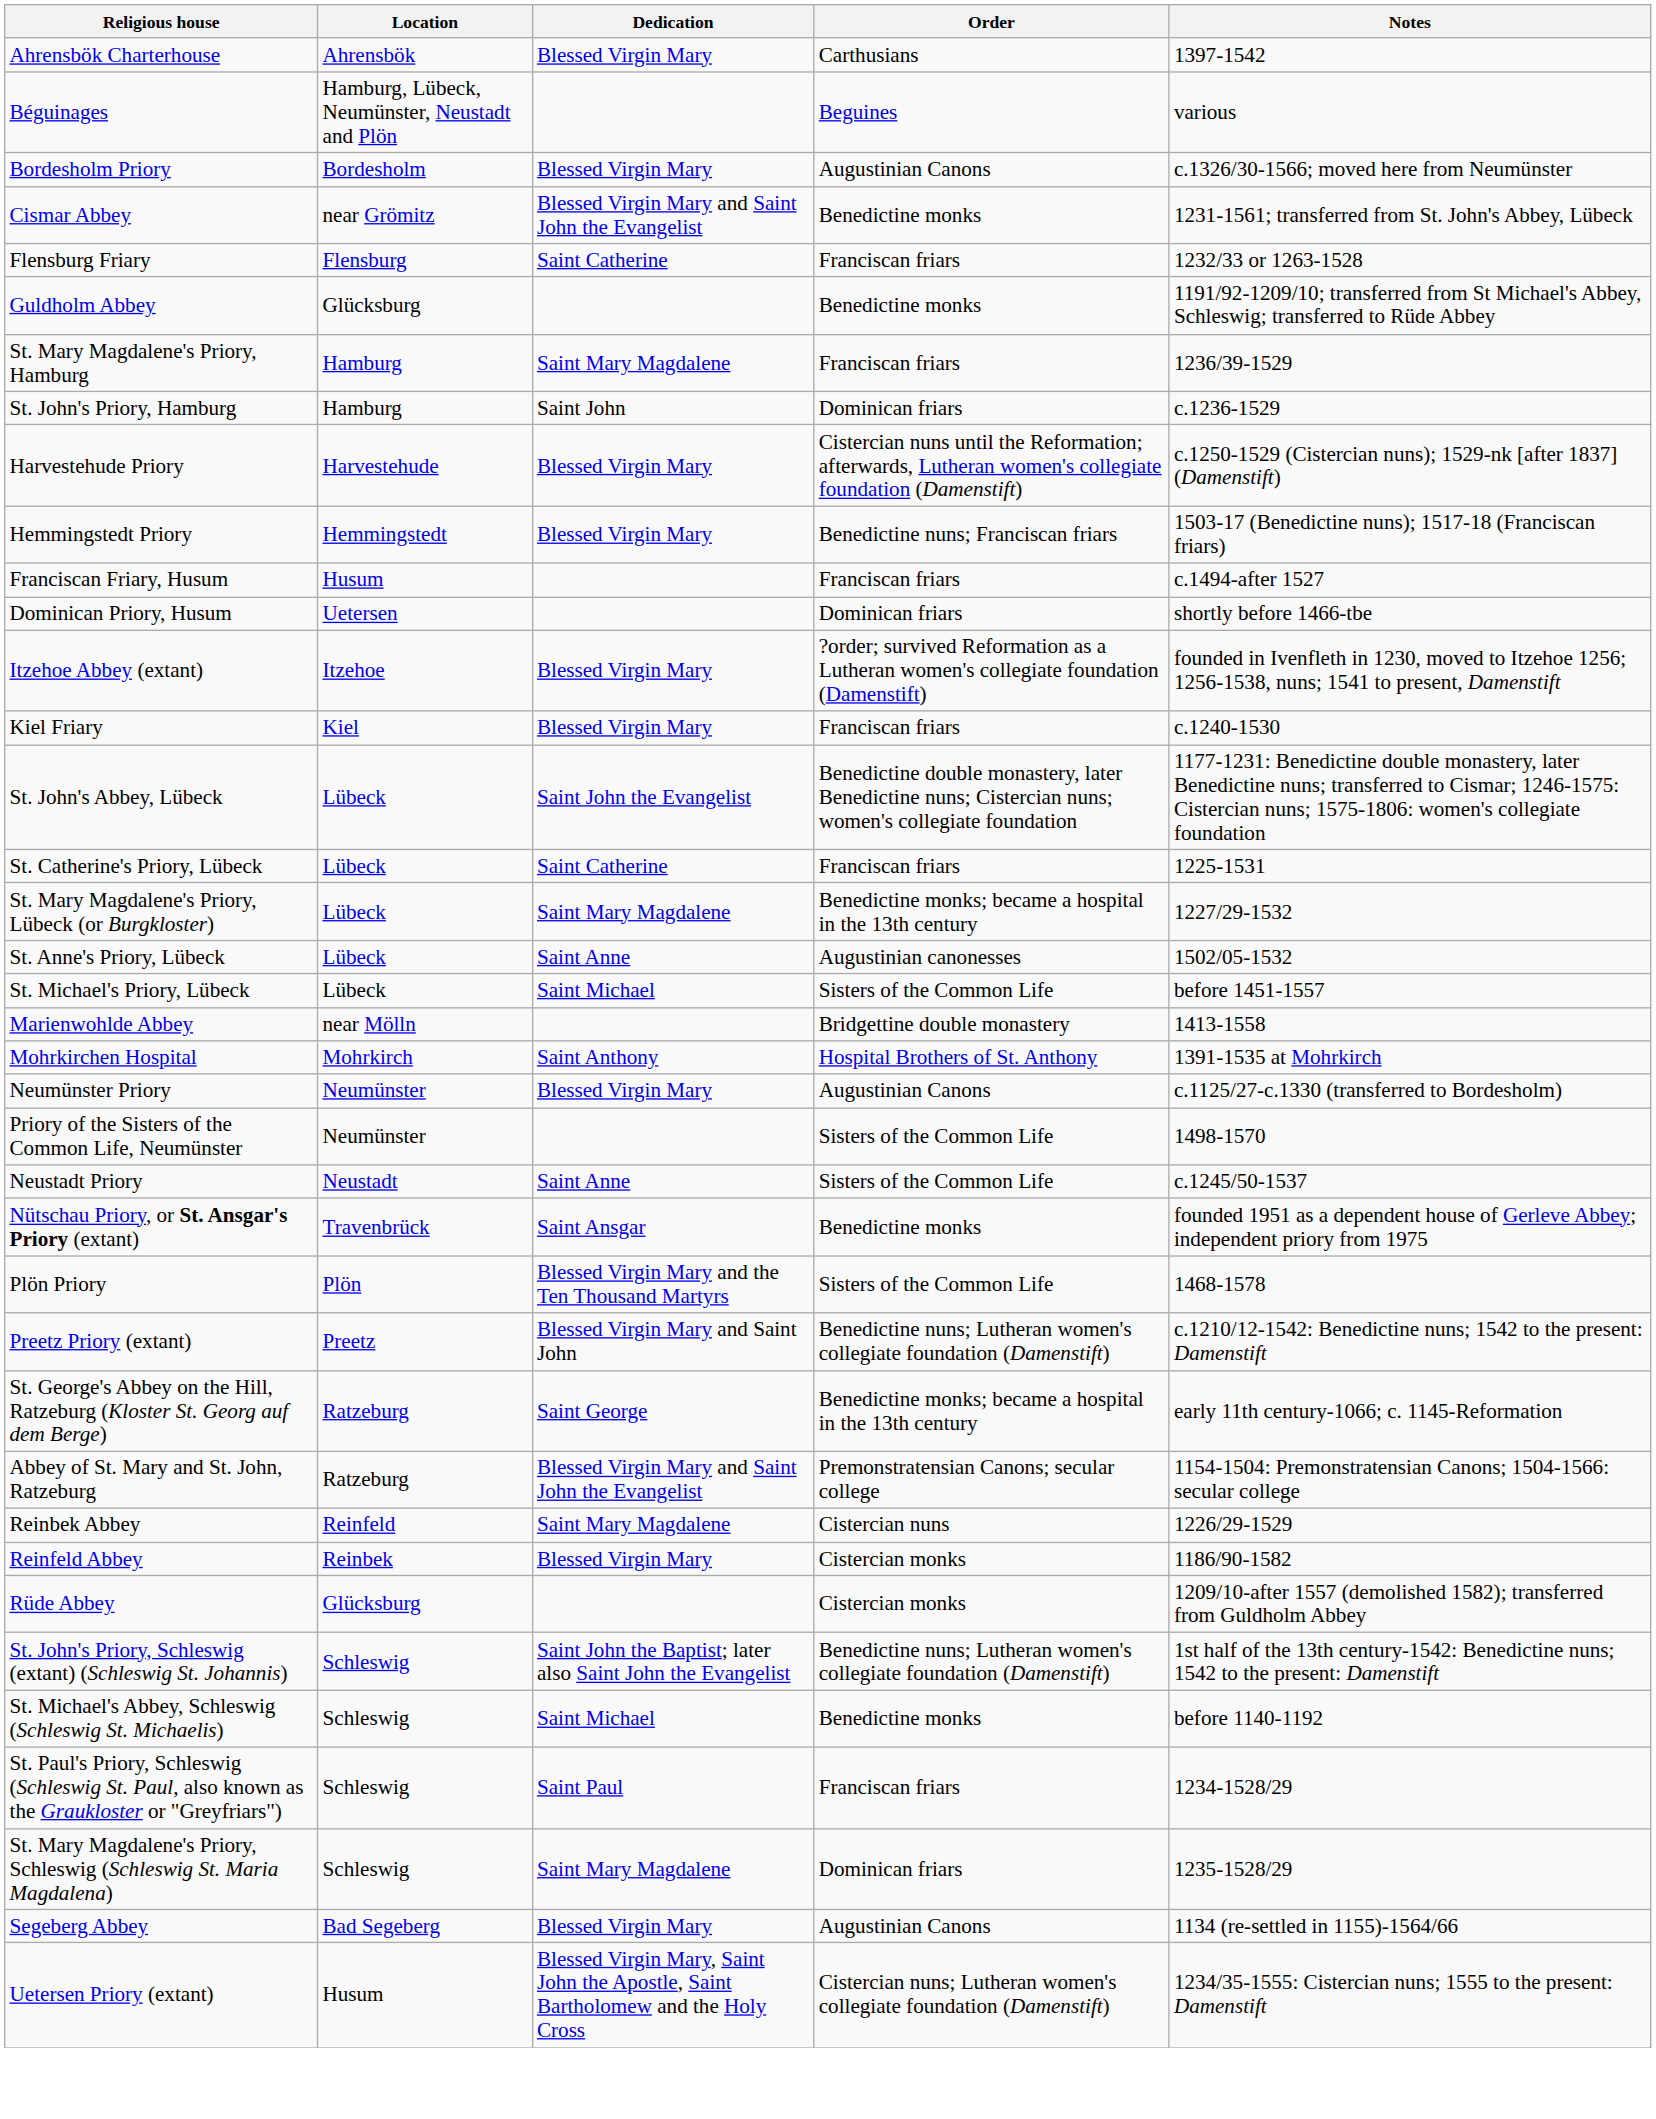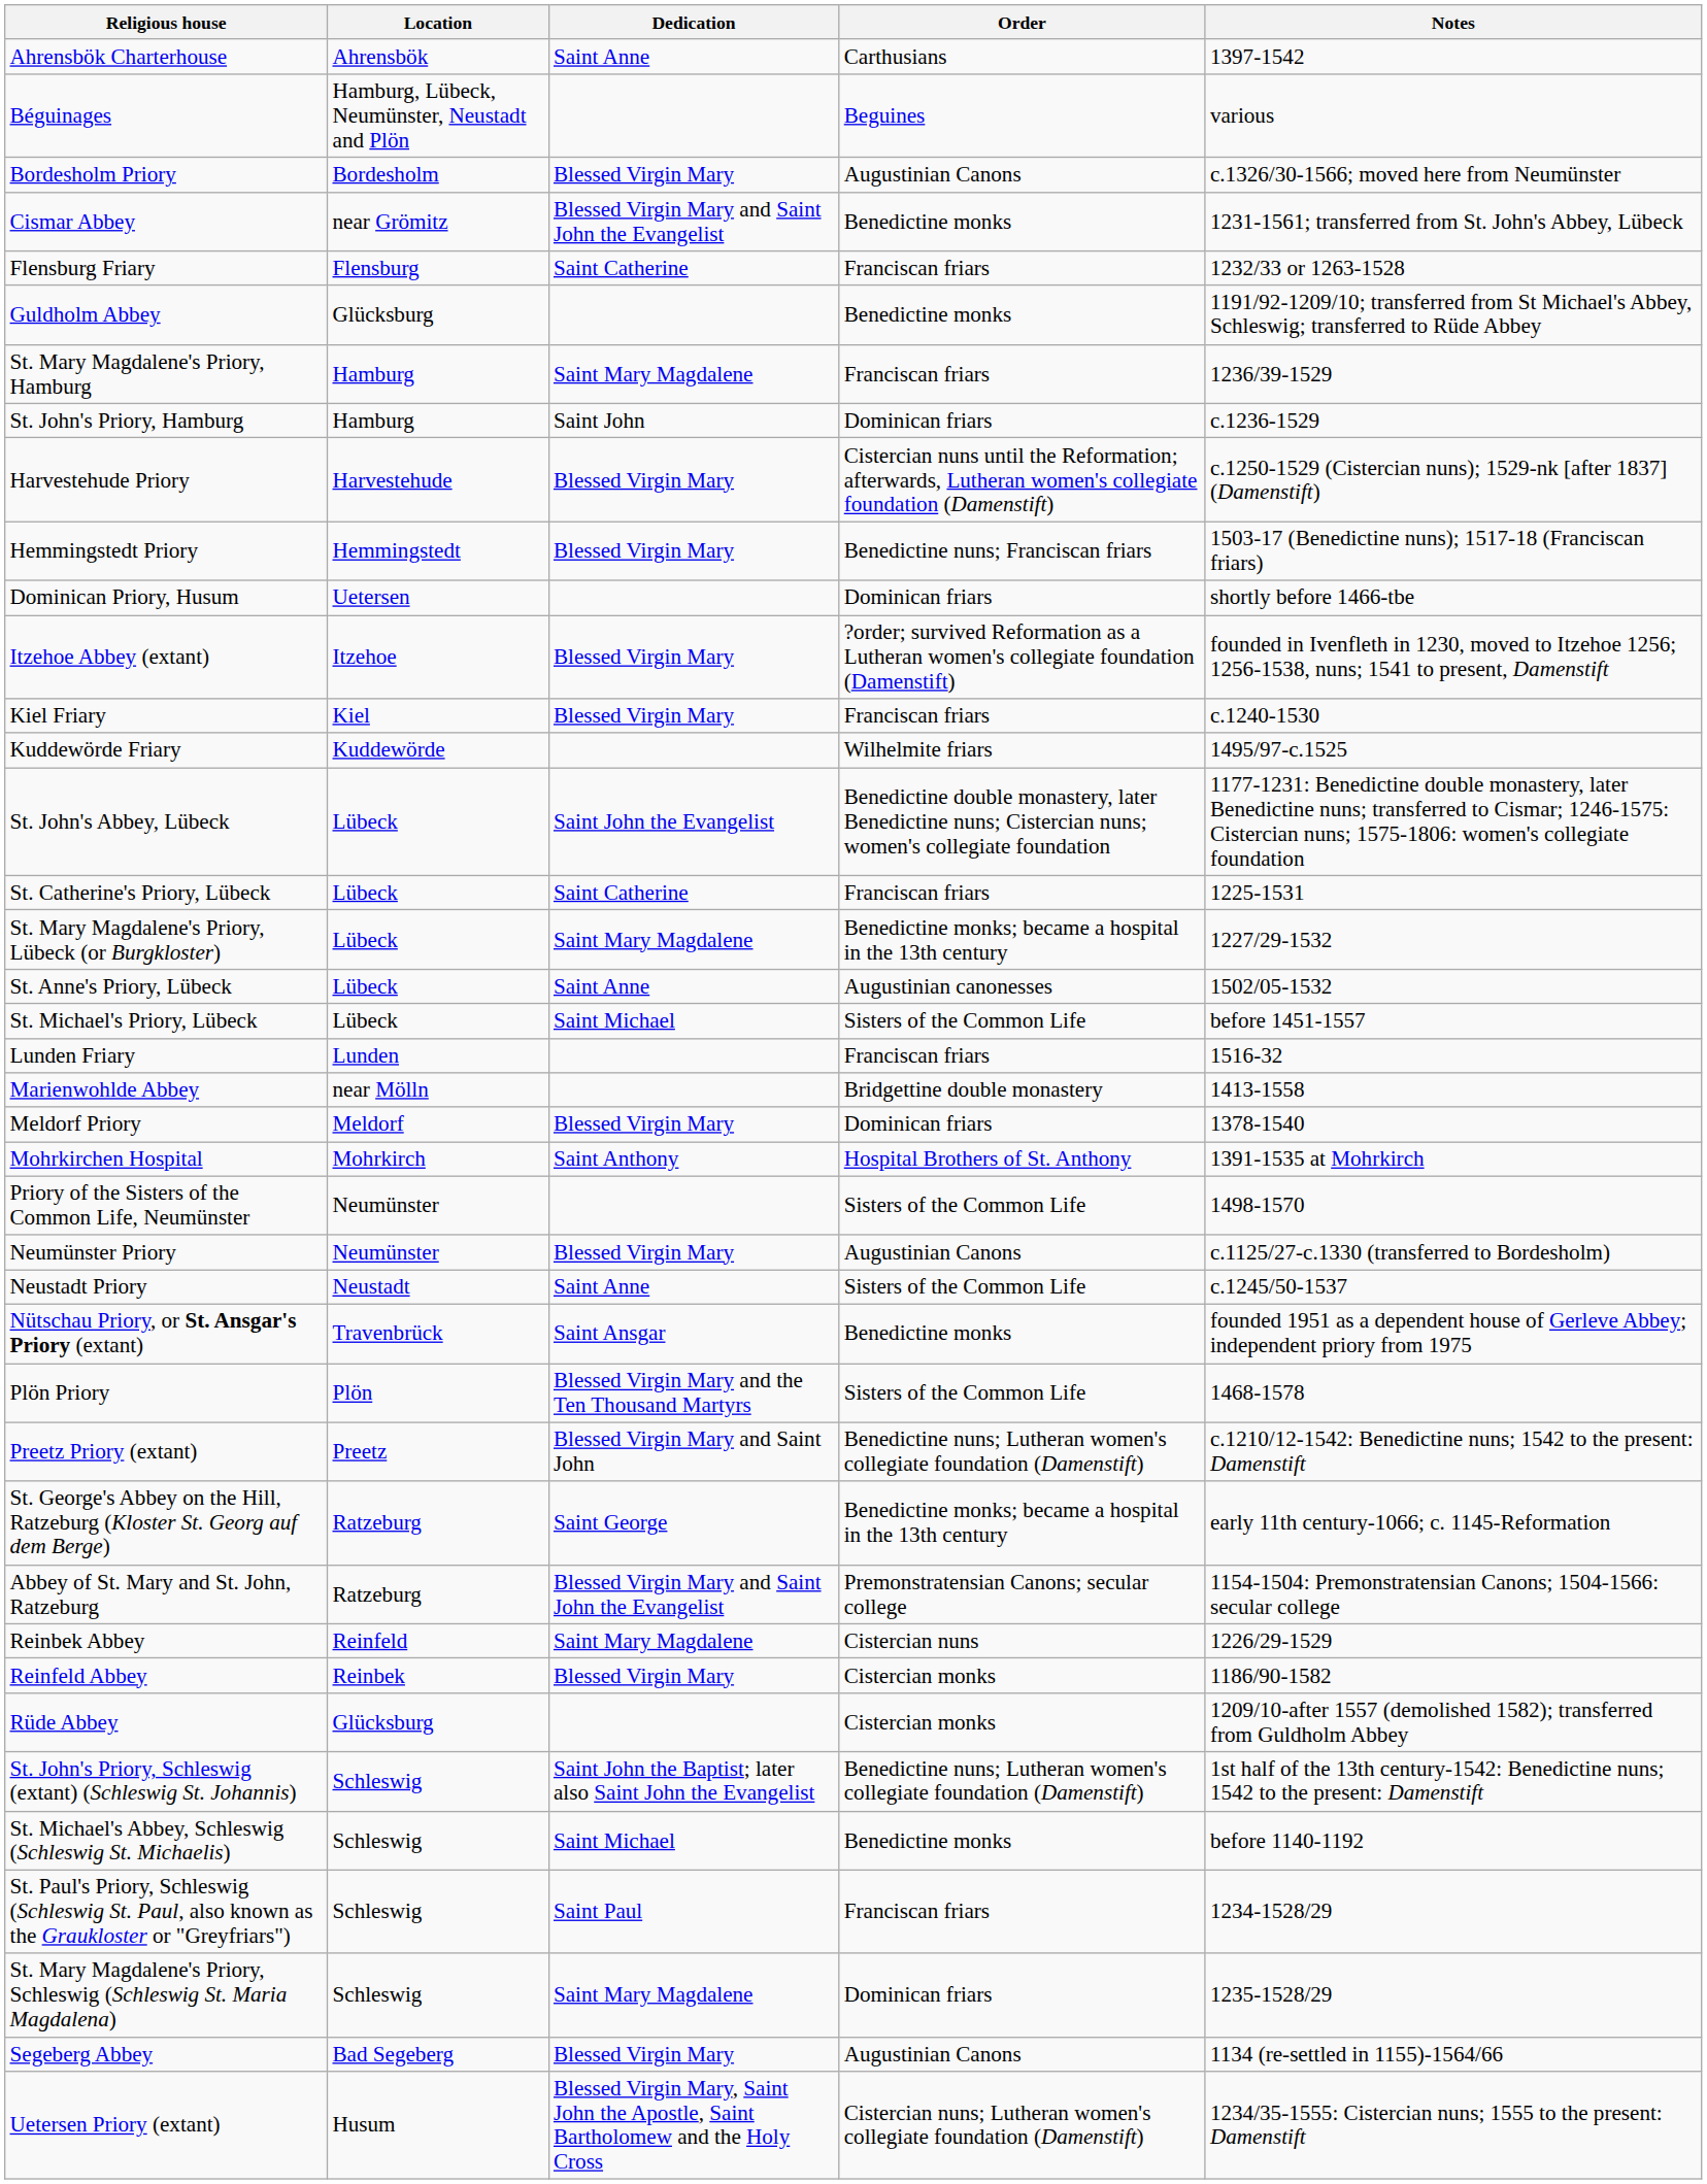 <table class="wikitable sortable">
 <tr>
 <th><small>Religious house</small></th>
 <th><small>Location</small></th>
 <th><small>Dedication</small></th>
 <th><small>Order</small></th>
 <th><small>Notes</small></th>
 </tr>
 <tr>
 <td><a href='#'>Ahrensbök Charterhouse</a></td>
 <td><a href='#'>Ahrensbök</a></td>
-<td><a href='#'>Blessed Virgin Mary</a></td>
+<td><a href='#'>Saint Anne</a></td>
 <td>Carthusians</td>
 <td>1397-1542</td>
 </tr>
 <tr>
 <td><a href='#'>Béguinages</a></td>
 <td>Hamburg, Lübeck, Neumünster, <a href='#'>Neustadt</a> and <a href='#'>Plön</a></td>
 <td></td>
 <td><a href='#'>Beguines</a></td>
 <td>various</td>
 </tr>
 <tr>
 <td><a href='#'>Bordesholm Priory</a></td>
 <td><a href='#'>Bordesholm</a></td>
 <td><a href='#'>Blessed Virgin Mary</a></td>
 <td>Augustinian Canons</td>
 <td>c.1326/30-1566; moved here from Neumünster</td>
 </tr>
 <tr>
 <td><a href='#'>Cismar Abbey</a></td>
 <td>near <a href='#'>Grömitz</a></td>
 <td><a href='#'>Blessed Virgin Mary</a> and <a href='#'>Saint John the Evangelist</a></td>
 <td>Benedictine monks</td>
 <td>1231-1561; transferred from St. John's Abbey, Lübeck</td>
 </tr>
 <tr>
 <td>Flensburg Friary</td>
 <td><a href='#'>Flensburg</a></td>
 <td><a href='#'>Saint Catherine</a></td>
 <td>Franciscan friars</td>
 <td>1232/33 or 1263-1528</td>
 </tr>
 <tr>
 <td><a href='#'>Guldholm Abbey</a></td>
 <td>Glücksburg</td>
 <td></td>
 <td>Benedictine monks</td>
 <td>1191/92-1209/10; transferred from St Michael's Abbey, Schleswig; transferred to Rüde Abbey</td>
 </tr>
 <tr>
 <td>St. Mary Magdalene's Priory, Hamburg</td>
 <td><a href='#'>Hamburg</a></td>
 <td><a href='#'>Saint Mary Magdalene</a></td>
 <td>Franciscan friars</td>
 <td>1236/39-1529</td>
 </tr>
 <tr>
 <td>St. John's Priory, Hamburg</td>
 <td>Hamburg</td>
 <td>Saint John</td>
 <td>Dominican friars</td>
 <td>c.1236-1529</td>
 </tr>
 <tr>
 <td>Harvestehude Priory</td>
 <td><a href='#'>Harvestehude</a></td>
 <td><a href='#'>Blessed Virgin Mary</a></td>
 <td>Cistercian nuns until the Reformation; afterwards, <a href='#'>Lutheran women's collegiate foundation</a> (<em>Damenstift</em>)</td>
 <td>c.1250-1529 (Cistercian nuns); 1529-nk [after 1837] (<em>Damenstift</em>)</td>
 </tr>
 <tr>
 <td>Hemmingstedt Priory</td>
 <td><a href='#'>Hemmingstedt</a></td>
 <td><a href='#'>Blessed Virgin Mary</a></td>
 <td>Benedictine nuns; Franciscan friars</td>
 <td>1503-17 (Benedictine nuns); 1517-18 (Franciscan friars)</td>
 </tr>
 <tr>
-<td>Franciscan Friary, Husum</td>
-<td><a href='#'>Husum</a></td>
-<td></td>
-<td>Franciscan friars</td>
-<td>c.1494-after 1527</td>
-</tr>
-<tr>
 <td>Dominican Priory, Husum</td>
 <td><a href='#'>Uetersen</a></td>
 <td></td>
 <td>Dominican friars</td>
 <td>shortly before 1466-tbe</td>
 </tr>
 <tr>
 <td><a href='#'>Itzehoe Abbey</a> (extant)</td>
 <td><a href='#'>Itzehoe</a></td>
 <td><a href='#'>Blessed Virgin Mary</a></td>
 <td>?order; survived Reformation as a Lutheran women's collegiate foundation (<a href='#'>Damenstift</a>)</td>
 <td>founded in Ivenfleth in 1230, moved to Itzehoe 1256; 1256-1538, nuns; 1541 to present, <em>Damenstift</em></td>
 </tr>
 <tr>
 <td>Kiel Friary</td>
 <td><a href='#'>Kiel</a></td>
 <td><a href='#'>Blessed Virgin Mary</a></td>
 <td>Franciscan friars</td>
 <td>c.1240-1530</td>
+</tr>
+<tr>
+<td>Kuddewörde Friary</td>
+<td><a href='#'>Kuddewörde</a></td>
+<td></td>
+<td>Wilhelmite friars</td>
+<td>1495/97-c.1525</td>
 </tr>
 <tr>
 <td>St. John's Abbey, Lübeck</td>
 <td><a href='#'>Lübeck</a></td>
 <td><a href='#'>Saint John the Evangelist</a></td>
 <td>Benedictine double monastery, later Benedictine nuns; Cistercian nuns; women's collegiate foundation</td>
 <td>1177-1231: Benedictine double monastery, later Benedictine nuns; transferred to Cismar; 1246-1575: Cistercian nuns; 1575-1806: women's collegiate foundation</td>
 </tr>
 <tr>
 <td>St. Catherine's Priory, Lübeck</td>
 <td><a href='#'>Lübeck</a></td>
 <td><a href='#'>Saint Catherine</a></td>
 <td>Franciscan friars</td>
 <td>1225-1531</td>
 </tr>
 <tr>
 <td>St. Mary Magdalene's Priory, Lübeck (or <em>Burgkloster</em>)</td>
 <td><a href='#'>Lübeck</a></td>
 <td><a href='#'>Saint Mary Magdalene</a></td>
 <td>Benedictine monks; became a hospital in the 13th century</td>
 <td>1227/29-1532</td>
 </tr>
 <tr>
 <td>St. Anne's Priory, Lübeck</td>
 <td><a href='#'>Lübeck</a></td>
 <td><a href='#'>Saint Anne</a></td>
 <td>Augustinian canonesses</td>
 <td>1502/05-1532</td>
 </tr>
 <tr>
 <td>St. Michael's Priory, Lübeck</td>
 <td>Lübeck</td>
 <td><a href='#'>Saint Michael</a></td>
 <td>Sisters of the Common Life</td>
 <td>before 1451-1557</td>
 </tr>
 <tr>
+<td>Lunden Friary</td>
+<td><a href='#'>Lunden</a></td>
+<td></td>
+<td>Franciscan friars</td>
+<td>1516-32</td>
+</tr>
+<tr>
 <td><a href='#'>Marienwohlde Abbey</a></td>
 <td>near <a href='#'>Mölln</a></td>
 <td></td>
 <td>Bridgettine double monastery</td>
 <td>1413-1558</td>
+</tr>
+<tr>
+<td>Meldorf Priory</td>
+<td><a href='#'>Meldorf</a></td>
+<td><a href='#'>Blessed Virgin Mary</a></td>
+<td>Dominican friars</td>
+<td>1378-1540</td>
 </tr>
 <tr>
 <td><a href='#'>Mohrkirchen Hospital</a></td>
 <td><a href='#'>Mohrkirch</a></td>
 <td><a href='#'>Saint Anthony</a></td>
 <td><a href='#'>Hospital Brothers of St. Anthony</a></td>
 <td>1391-1535 at <a href='#'>Mohrkirch</a></td>
 </tr>
 <tr>
+<td>Priory of the Sisters of the Common Life, Neumünster</td>
+<td>Neumünster</td>
+<td></td>
+<td>Sisters of the Common Life</td>
+<td>1498-1570</td>
+</tr>
+<tr>
 <td>Neumünster Priory</td>
 <td><a href='#'>Neumünster</a></td>
 <td><a href='#'>Blessed Virgin Mary</a></td>
 <td>Augustinian Canons</td>
 <td>c.1125/27-c.1330 (transferred to Bordesholm)</td>
-</tr>
-<tr>
-<td>Priory of the Sisters of the Common Life, Neumünster</td>
-<td>Neumünster</td>
-<td></td>
-<td>Sisters of the Common Life</td>
-<td>1498-1570</td>
 </tr>
 <tr>
 <td>Neustadt Priory</td>
 <td><a href='#'>Neustadt</a></td>
 <td><a href='#'>Saint Anne</a></td>
 <td>Sisters of the Common Life</td>
 <td>c.1245/50-1537</td>
 </tr>
 <tr>
 <td><a href='#'>Nütschau Priory</a>, or <strong>St. Ansgar's Priory</strong> (extant)</td>
 <td><a href='#'>Travenbrück</a></td>
 <td><a href='#'>Saint Ansgar</a></td>
 <td>Benedictine monks</td>
 <td>founded 1951 as a dependent house of <a href='#'>Gerleve Abbey</a>; independent priory from 1975</td>
 </tr>
 <tr>
 <td>Plön Priory</td>
 <td><a href='#'>Plön</a></td>
 <td><a href='#'>Blessed Virgin Mary</a> and the <a href='#'>Ten Thousand Martyrs</a></td>
 <td>Sisters of the Common Life</td>
 <td>1468-1578</td>
 </tr>
 <tr>
 <td><a href='#'>Preetz Priory</a> (extant)</td>
 <td><a href='#'>Preetz</a></td>
 <td><a href='#'>Blessed Virgin Mary</a> and Saint John</td>
 <td>Benedictine nuns; Lutheran women's collegiate foundation (<em>Damenstift</em>)</td>
 <td>c.1210/12-1542: Benedictine nuns; 1542 to the present: <em>Damenstift</em></td>
 </tr>
 <tr>
 <td>St. George's Abbey on the Hill, Ratzeburg (<em>Kloster St. Georg auf dem Berge</em>)</td>
 <td><a href='#'>Ratzeburg</a></td>
 <td><a href='#'>Saint George</a></td>
 <td>Benedictine monks; became a hospital in the 13th century</td>
 <td>early 11th century-1066; c. 1145-Reformation</td>
 </tr>
 <tr>
 <td>Abbey of St. Mary and St. John, Ratzeburg</td>
 <td>Ratzeburg</td>
 <td><a href='#'>Blessed Virgin Mary</a> and <a href='#'>Saint John the Evangelist</a></td>
 <td>Premonstratensian Canons; secular college</td>
 <td>1154-1504: Premonstratensian Canons; 1504-1566: secular college</td>
 </tr>
 <tr>
 <td>Reinbek Abbey</td>
 <td><a href='#'>Reinfeld</a></td>
 <td><a href='#'>Saint Mary Magdalene</a></td>
 <td>Cistercian nuns</td>
 <td>1226/29-1529</td>
 </tr>
 <tr>
 <td><a href='#'>Reinfeld Abbey</a></td>
 <td><a href='#'>Reinbek</a></td>
 <td><a href='#'>Blessed Virgin Mary</a></td>
 <td>Cistercian monks</td>
 <td>1186/90-1582</td>
 </tr>
 <tr>
 <td><a href='#'>Rüde Abbey</a></td>
 <td><a href='#'>Glücksburg</a></td>
 <td></td>
 <td>Cistercian monks</td>
 <td>1209/10-after 1557 (demolished 1582); transferred from Guldholm Abbey</td>
 </tr>
 <tr>
 <td><a href='#'>St. John's Priory, Schleswig</a> (extant) (<em>Schleswig St. Johannis</em>)</td>
 <td><a href='#'>Schleswig</a></td>
 <td><a href='#'>Saint John the Baptist</a>; later also <a href='#'>Saint John the Evangelist</a></td>
 <td>Benedictine nuns; Lutheran women's collegiate foundation (<em>Damenstift</em>)</td>
 <td>1st half of the 13th century-1542: Benedictine nuns; 1542 to the present: <em>Damenstift</em></td>
 </tr>
 <tr>
 <td>St. Michael's Abbey, Schleswig (<em>Schleswig St. Michaelis</em>)</td>
 <td>Schleswig</td>
 <td><a href='#'>Saint Michael</a></td>
 <td>Benedictine monks</td>
 <td>before 1140-1192</td>
 </tr>
 <tr>
 <td>St. Paul's Priory, Schleswig (<em>Schleswig St. Paul</em>, also known as the <em><a href='#'>Graukloster</a></em> or "Greyfriars")</td>
 <td>Schleswig</td>
 <td><a href='#'>Saint Paul</a></td>
 <td>Franciscan friars</td>
 <td>1234-1528/29</td>
 </tr>
 <tr>
 <td>St. Mary Magdalene's Priory, Schleswig (<em>Schleswig St. Maria Magdalena</em>)</td>
 <td>Schleswig</td>
 <td><a href='#'>Saint Mary Magdalene</a></td>
 <td>Dominican friars</td>
 <td>1235-1528/29</td>
 </tr>
 <tr>
 <td><a href='#'>Segeberg Abbey</a></td>
 <td><a href='#'>Bad Segeberg</a></td>
 <td><a href='#'>Blessed Virgin Mary</a></td>
 <td>Augustinian Canons</td>
 <td>1134 (re-settled in 1155)-1564/66</td>
 </tr>
 <tr>
 <td><a href='#'>Uetersen Priory</a> (extant)</td>
 <td>Husum</td>
 <td><a href='#'>Blessed Virgin Mary</a>, <a href='#'>Saint John the Apostle</a>, <a href='#'>Saint Bartholomew</a> and the <a href='#'>Holy Cross</a></td>
 <td>Cistercian nuns; Lutheran women's collegiate foundation (<em>Damenstift</em>)</td>
 <td>1234/35-1555: Cistercian nuns; 1555 to the present: <em>Damenstift</em></td>
 </tr>
 </table>
